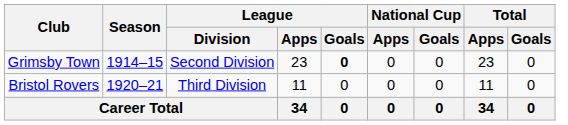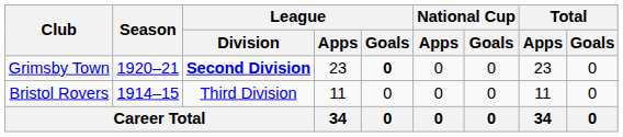 <table class="wikitable" style="text-align: center;">
 <tr>
 <th rowspan="2">Club</th>
 <th rowspan="2">Season</th>
 <th colspan="3">League</th>
 <th colspan="2">National Cup</th>
 <th colspan="2">Total</th>
 </tr>
 <tr>
 <th>Division</th>
 <th>Apps</th>
 <th>Goals</th>
 <th>Apps</th>
 <th>Goals</th>
 <th>Apps</th>
 <th>Goals</th>
 </tr>
 <tr>
 <td><a href='#'>Grimsby Town</a></td>
-<td><a href='#'>1914–15</a></td>
-<td><a href='#'>Second Division</a></td>
+<td><a href='#'>1920–21</a></td>
+<td><strong><a href='#'>Second Division</a></strong></td>
 <td>23</td>
 <td><strong>0</strong></td>
 <td>0</td>
 <td>0</td>
 <td>23</td>
 <td>0</td>
 </tr>
 <tr>
 <td><a href='#'>Bristol Rovers</a></td>
-<td><a href='#'>1920–21</a></td>
+<td><a href='#'>1914–15</a></td>
 <td><a href='#'>Third Division</a></td>
 <td>11</td>
 <td>0</td>
 <td>0</td>
 <td>0</td>
 <td>11</td>
 <td>0</td>
 </tr>
 <tr>
 <th colspan="3">Career Total</th>
 <th>34</th>
 <th>0</th>
 <th>0</th>
 <th>0</th>
 <th>34</th>
 <th>0</th>
 </tr>
 </table>
